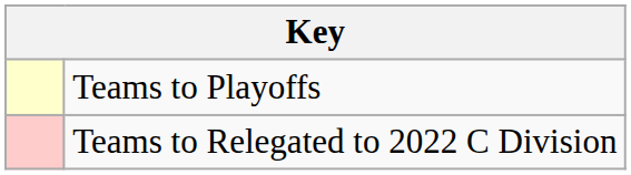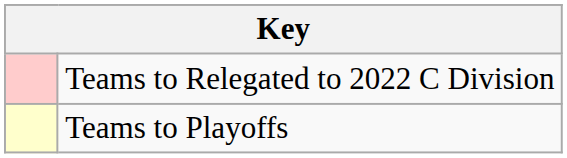 <table class="wikitable" style="text-align: center;">
 <tr>
 <th colspan=2>Key</th>
 </tr>
 <tr>
+<td style="background:#ffcccc; width:20px;"></td>
+<td align=left>Teams to Relegated to 2022 C Division</td>
+</tr>
+<tr>
 <td style="background:#ffffcc; width:20px;"></td>
 <td align=left>Teams to Playoffs</td>
 </tr>
-<tr>
-<td style="background:#ffcccc; width:20px;"></td>
-<td align=left>Teams to Relegated to 2022 C Division</td>
-</tr>
 </table>
